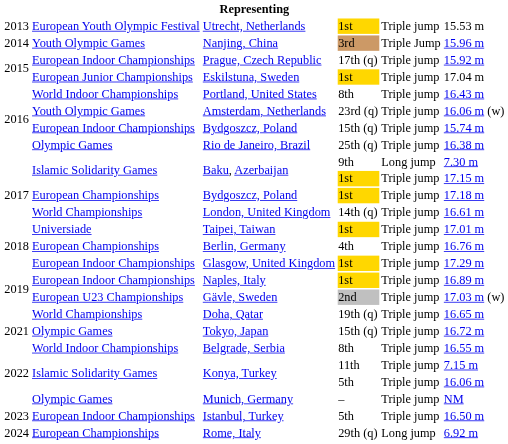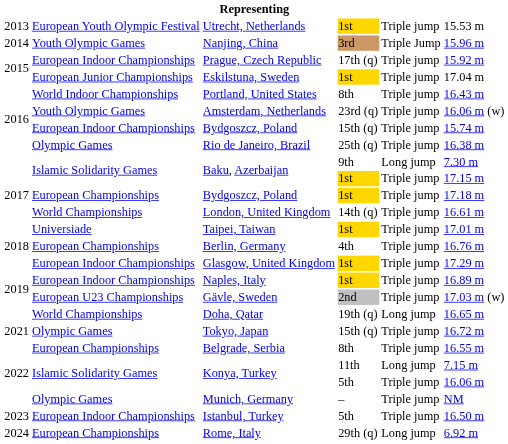 <table>
 <tr>
 <th colspan="6">Representing </th>
 </tr>
 <tr>
 <td>2013</td>
 <td><a href='#'>European Youth Olympic Festival</a></td>
 <td><a href='#'>Utrecht, Netherlands</a></td>
 <td bgcolor=gold>1st</td>
 <td>Triple jump</td>
 <td>15.53 m</td>
 </tr>
 <tr>
 <td>2014</td>
 <td><a href='#'>Youth Olympic Games</a></td>
 <td><a href='#'>Nanjing, China</a></td>
 <td bgcolor=cc9966>3rd</td>
 <td>Triple Jump</td>
 <td><a href='#'>15.96 m</a></td>
 </tr>
 <tr>
 <td rowspan=2>2015</td>
 <td><a href='#'>European Indoor Championships</a></td>
 <td><a href='#'>Prague, Czech Republic</a></td>
 <td>17th (q)</td>
 <td>Triple jump</td>
 <td><a href='#'>15.92 m</a></td>
 </tr>
 <tr>
 <td><a href='#'>European Junior Championships</a></td>
 <td><a href='#'>Eskilstuna, Sweden</a></td>
 <td bgcolor=gold>1st</td>
 <td>Triple jump</td>
 <td>17.04 m</td>
 </tr>
 <tr>
 <td rowspan=4>2016</td>
 <td><a href='#'>World Indoor Championships</a></td>
 <td><a href='#'>Portland, United States</a></td>
 <td>8th</td>
 <td>Triple jump</td>
 <td><a href='#'>16.43 m</a></td>
 </tr>
 <tr>
 <td><a href='#'>Youth Olympic Games</a></td>
 <td><a href='#'>Amsterdam, Netherlands</a></td>
 <td>23rd (q)</td>
 <td>Triple jump</td>
 <td><a href='#'>16.06 m</a> (w)</td>
 </tr>
 <tr>
 <td><a href='#'>European Indoor Championships</a></td>
 <td><a href='#'>Bydgoszcz, Poland</a></td>
 <td>15th (q)</td>
 <td>Triple jump</td>
 <td><a href='#'>15.74 m</a></td>
 </tr>
 <tr>
 <td><a href='#'>Olympic Games</a></td>
 <td><a href='#'>Rio de Janeiro, Brazil</a></td>
 <td>25th (q)</td>
 <td>Triple jump</td>
 <td><a href='#'>16.38 m</a></td>
 </tr>
 <tr>
 <td rowspan=5>2017</td>
 <td rowspan=2><a href='#'>Islamic Solidarity Games</a></td>
 <td rowspan=2><a href='#'>Baku</a>, <a href='#'>Azerbaijan</a></td>
 <td>9th</td>
 <td>Long jump</td>
 <td><a href='#'>7.30 m</a></td>
 </tr>
 <tr>
 <td bgcolor=gold>1st</td>
 <td>Triple jump</td>
 <td><a href='#'>17.15 m</a></td>
 </tr>
 <tr>
 <td><a href='#'>European Championships</a></td>
 <td><a href='#'>Bydgoszcz, Poland</a></td>
 <td bgcolor=gold>1st</td>
 <td>Triple jump</td>
 <td><a href='#'>17.18 m</a></td>
 </tr>
 <tr>
 <td><a href='#'>World Championships</a></td>
 <td><a href='#'>London, United Kingdom</a></td>
 <td>14th (q)</td>
 <td>Triple jump</td>
 <td><a href='#'>16.61 m</a></td>
 </tr>
 <tr>
 <td><a href='#'>Universiade</a></td>
 <td><a href='#'>Taipei, Taiwan</a></td>
 <td bgcolor=gold>1st</td>
 <td>Triple jump</td>
 <td><a href='#'>17.01 m</a></td>
 </tr>
 <tr>
 <td>2018</td>
 <td><a href='#'>European Championships</a></td>
 <td><a href='#'>Berlin, Germany</a></td>
 <td>4th</td>
 <td>Triple jump</td>
 <td><a href='#'>16.76 m</a></td>
 </tr>
 <tr>
 <td rowspan=4>2019</td>
 <td><a href='#'>European Indoor Championships</a></td>
 <td><a href='#'>Glasgow, United Kingdom</a></td>
 <td bgcolor=gold>1st</td>
 <td>Triple jump</td>
 <td><a href='#'>17.29 m</a></td>
 </tr>
 <tr>
 <td><a href='#'>European Indoor Championships</a></td>
 <td><a href='#'>Naples, Italy</a></td>
 <td bgcolor=gold>1st</td>
 <td>Triple jump</td>
 <td><a href='#'>16.89 m</a></td>
 </tr>
 <tr>
 <td><a href='#'>European U23 Championships</a></td>
 <td><a href='#'>Gävle, Sweden</a></td>
 <td bgcolor=silver>2nd</td>
 <td>Triple jump</td>
 <td><a href='#'>17.03 m</a> (w)</td>
 </tr>
 <tr>
 <td><a href='#'>World Championships</a></td>
 <td><a href='#'>Doha, Qatar</a></td>
 <td>19th (q)</td>
-<td>Triple jump</td>
+<td>Long jump</td>
 <td><a href='#'>16.65 m</a></td>
 </tr>
 <tr>
 <td>2021</td>
 <td><a href='#'>Olympic Games</a></td>
 <td><a href='#'>Tokyo, Japan</a></td>
 <td>15th (q)</td>
 <td>Triple jump</td>
 <td><a href='#'>16.72 m</a></td>
 </tr>
 <tr>
 <td rowspan=4>2022</td>
-<td><a href='#'>World Indoor Championships</a></td>
+<td><a href='#'>European Championships</a></td>
 <td><a href='#'>Belgrade, Serbia</a></td>
 <td>8th</td>
 <td>Triple jump</td>
 <td><a href='#'>16.55 m</a></td>
 </tr>
 <tr>
 <td rowspan=2><a href='#'>Islamic Solidarity Games</a></td>
 <td rowspan=2><a href='#'>Konya, Turkey</a></td>
 <td>11th</td>
-<td>Triple jump</td>
+<td>Long jump</td>
 <td><a href='#'>7.15 m</a></td>
 </tr>
 <tr>
 <td>5th</td>
 <td>Triple jump</td>
 <td><a href='#'>16.06 m</a></td>
 </tr>
 <tr>
 <td><a href='#'>Olympic Games</a></td>
 <td><a href='#'>Munich, Germany</a></td>
 <td>–</td>
 <td>Triple jump</td>
 <td><a href='#'>NM</a></td>
 </tr>
 <tr>
 <td>2023</td>
 <td><a href='#'>European Indoor Championships</a></td>
 <td><a href='#'>Istanbul, Turkey</a></td>
 <td>5th</td>
 <td>Triple jump</td>
 <td><a href='#'>16.50 m</a></td>
 </tr>
 <tr>
 <td>2024</td>
 <td><a href='#'>European Championships</a></td>
 <td><a href='#'>Rome, Italy</a></td>
 <td>29th (q)</td>
 <td>Long jump</td>
 <td><a href='#'>6.92 m</a></td>
 </tr>
 </table>
